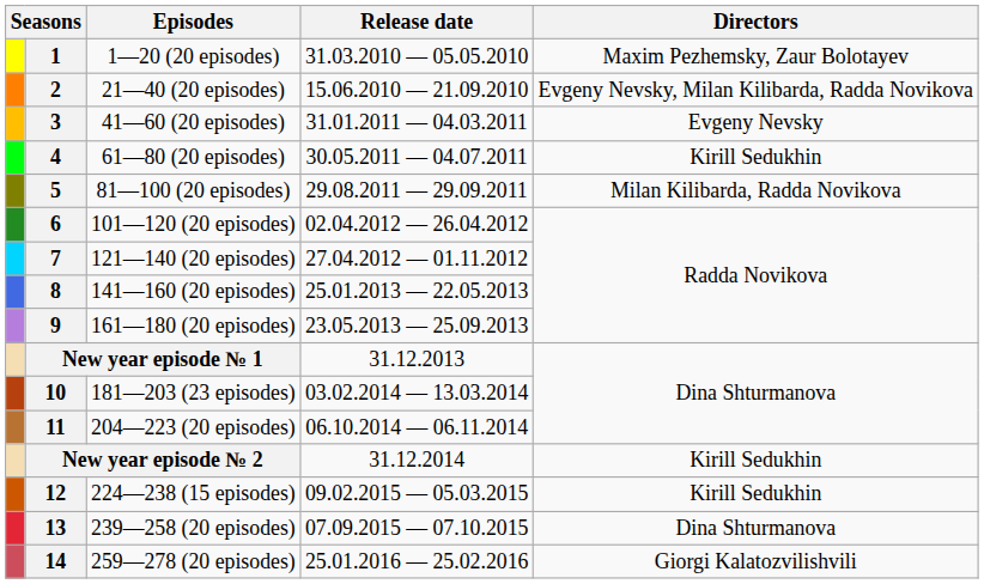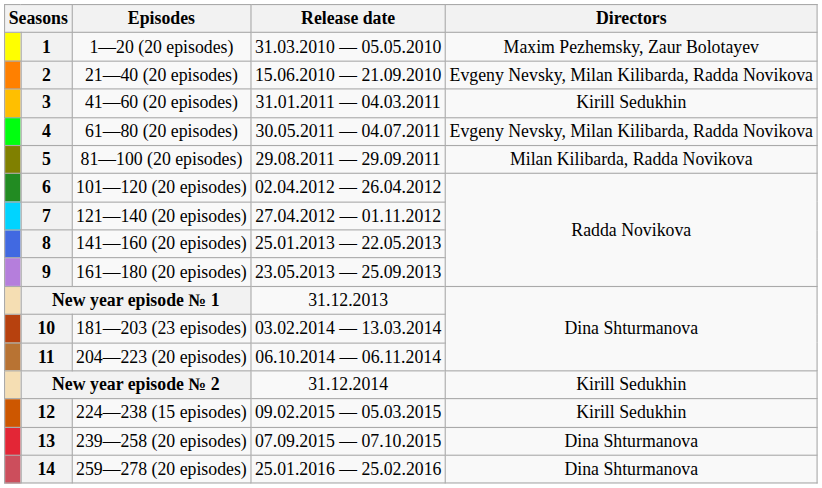 <table class="wikitable">
 <tr>
 <th rowspan="1" colspan="2">Seasons</th>
 <th rowspan="1">Episodes</th>
 <th rowspan="1">Release date</th>
 <th rowspan="1">Directors</th>
 </tr>
 <tr style="text-align: center">
 <td style="background:#ff0"></td>
 <th rowspan="1">1</th>
 <td>1—20 (20 episodes)</td>
 <td>31.03.2010 — 05.05.2010</td>
 <td>Maxim Pezhemsky, Zaur Bolotayev</td>
 </tr>
 <tr style="text-align: center">
 <td style="background:#FF8000"></td>
 <th rowspan="1">2</th>
 <td>21—40 (20 episodes)</td>
 <td>15.06.2010 — 21.09.2010</td>
 <td>Evgeny Nevsky, Milan Kilibarda, Radda Novikova</td>
 </tr>
 <tr style="text-align: center">
 <td style="background:#FFBF00"></td>
 <th rowspan="1">3</th>
 <td>41—60 (20 episodes)</td>
 <td>31.01.2011 — 04.03.2011</td>
-<td>Evgeny Nevsky</td>
+<td>Kirill Sedukhin</td>
 </tr>
 <tr style="text-align: center">
 <td style="background:#00FF0F"></td>
 <th rowspan="1">4</th>
 <td>61—80 (20 episodes)</td>
 <td>30.05.2011 — 04.07.2011</td>
-<td>Kirill Sedukhin</td>
+<td>Evgeny Nevsky, Milan Kilibarda, Radda Novikova</td>
 </tr>
 <tr style="text-align: center">
 <td style="background:#808000"></td>
 <th rowspan="1">5</th>
 <td>81—100 (20 episodes)</td>
 <td>29.08.2011 — 29.09.2011</td>
 <td>Milan Kilibarda, Radda Novikova</td>
 </tr>
 <tr style="text-align: center">
 <td style="background:#228B22"></td>
 <th rowspan="1">6</th>
 <td>101—120 (20 episodes)</td>
 <td>02.04.2012 — 26.04.2012</td>
 <td rowspan="4">Radda Novikova</td>
 </tr>
 <tr style="text-align: center">
 <td style="background:#00D4FF"></td>
 <th rowspan="1">7</th>
 <td>121—140 (20 episodes)</td>
 <td>27.04.2012 — 01.11.2012</td>
 </tr>
 <tr style="text-align: center">
 <td style="background:#4169E1"></td>
 <th rowspan="1">8</th>
 <td>141—160 (20 episodes)</td>
 <td>25.01.2013 — 22.05.2013</td>
 </tr>
 <tr style="text-align: center">
 <td style="background:#B57EDC"></td>
 <th rowspan="1">9</th>
 <td>161—180 (20 episodes)</td>
 <td>23.05.2013 — 25.09.2013</td>
 </tr>
 <tr style="text-align: center">
 <td style="background:#F5DEB3"></td>
 <th colspan="2"><strong>New year episode № 1</strong></th>
 <td>31.12.2013</td>
 <td rowspan="3">Dina Shturmanova</td>
 </tr>
 <tr style="text-align: center">
 <td style="background:#B7410E"></td>
 <th rowspan="1">10</th>
 <td>181—203 (23 episodes)</td>
 <td>03.02.2014 — 13.03.2014</td>
 </tr>
 <tr style="text-align: center">
 <td style="background:#B87333"></td>
 <th rowspan="1">11</th>
 <td>204—223 (20 episodes)</td>
 <td>06.10.2014 — 06.11.2014</td>
 </tr>
 <tr style="text-align: center">
 <td style="background:#F5DEB3"></td>
 <th colspan="2"><strong>New year episode № 2</strong></th>
 <td>31.12.2014</td>
 <td>Kirill Sedukhin</td>
 </tr>
 <tr style="text-align: center">
 <td style="background:#CD5700"></td>
 <th rowspan="1">12</th>
 <td>224—238 (15 episodes)</td>
 <td>09.02.2015 — 05.03.2015</td>
 <td>Kirill Sedukhin</td>
 </tr>
 <tr style="text-align: center">
 <td style="background:#E32636"></td>
 <th rowspan="1">13</th>
 <td>239—258 (20 episodes)</td>
 <td>07.09.2015 — 07.10.2015</td>
 <td>Dina Shturmanova</td>
 </tr>
 <tr style="text-align: center">
 <td style="background:#CC4E5C"></td>
 <th rowspan="1">14</th>
 <td>259—278 (20 episodes)</td>
 <td>25.01.2016 — 25.02.2016</td>
-<td>Giorgi Kalatozvilishvili</td>
+<td>Dina Shturmanova</td>
 </tr>
 </table>
